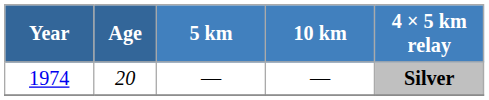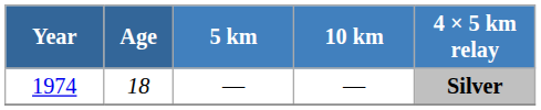 <table class="wikitable" style="font-size:95%; text-align:center; border:grey solid 1px; border-collapse:collapse; background:#ffffff;">
 <tr>
 <th style="background-color:#369; color:white; width:60px;"> Year </th>
 <th style="background-color:#369; color:white; width:40px;"> Age </th>
 <th style="background-color:#4180be; color:white; width:75px;"> 5 km </th>
 <th style="background-color:#4180be; color:white; width:75px;"> 10 km </th>
 <th style="background-color:#4180be; color:white; width:75px;"> 4 × 5 km <br> relay </th>
 </tr>
 <tr>
 <td><a href='#'>1974</a></td>
-<td><em>20</em></td>
+<td><em>18</em></td>
 <td>—</td>
 <td>—</td>
 <td style="background:silver;"><strong>Silver</strong></td>
 </tr>
 <tr>
 </tr>
 </table>
